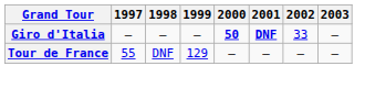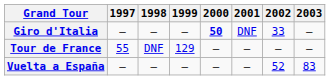 <table class="wikitable plainrowheaders">
 <tr>
 <th scope="col"><a href='#'>Grand Tour</a></th>
 <th scope="col">1997</th>
 <th scope="col">1998</th>
 <th scope="col">1999</th>
 <th scope="col">2000</th>
 <th scope="col">2001</th>
 <th scope="col">2002</th>
 <th scope="col">2003</th>
 </tr>
 <tr style="text-align:center;">
 <th scope="row"> <a href='#'>Giro d'Italia</a></th>
 <td>—</td>
 <td>—</td>
 <td>—</td>
 <td style="text-align:center;"><strong><a href='#'>50</a></strong></td>
-<td style="text-align:center;"><strong><a href='#'>DNF</a></strong></td>
+<td style="text-align:center;"><a href='#'>DNF</a></td>
 <td style="text-align:center;"><a href='#'>33</a></td>
 <td>—</td>
 </tr>
 <tr style="text-align:center;">
 <th scope="row"> <a href='#'>Tour de France</a></th>
 <td style="text-align:center;"><a href='#'>55</a></td>
 <td style="text-align:center;"><a href='#'>DNF</a></td>
 <td style="text-align:center;"><a href='#'>129</a></td>
 <td>—</td>
 <td>—</td>
 <td>—</td>
 <td>—</td>
 </tr>
+<tr style="text-align:center;">
+<th scope="row"> <a href='#'>Vuelta a España</a></th>
+<td>—</td>
+<td>—</td>
+<td>—</td>
+<td>—</td>
+<td>—</td>
+<td style="text-align:center;"><a href='#'>52</a></td>
+<td style="text-align:center;"><a href='#'>83</a></td>
+</tr>
 </table>
